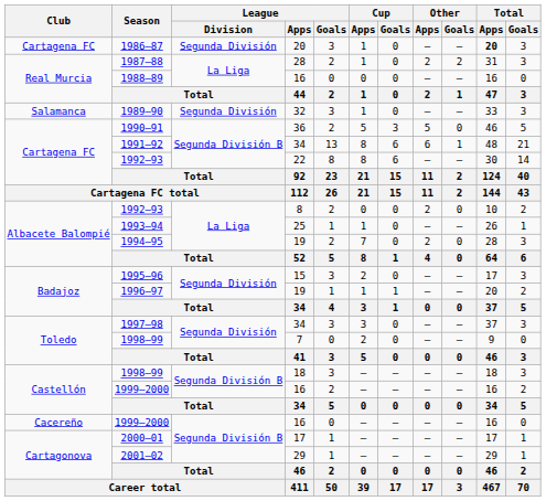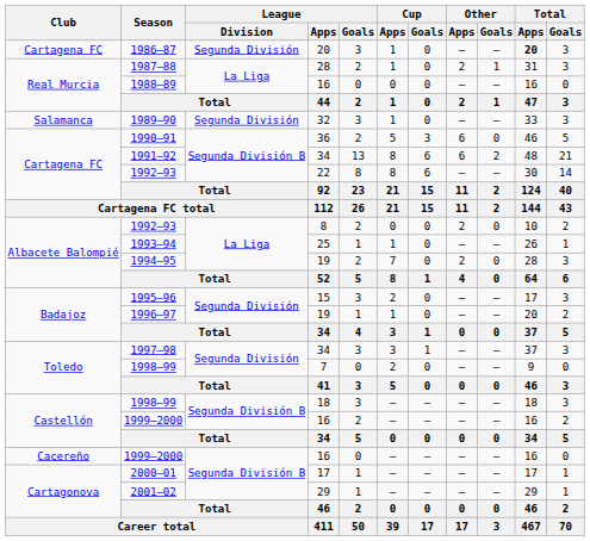 <table class="wikitable" style="text-align: center;">
 <tr>
 <th rowspan="2">Club</th>
 <th rowspan="2">Season</th>
 <th colspan="3">League</th>
 <th colspan="2">Cup</th>
 <th colspan="2">Other</th>
 <th colspan="2">Total</th>
 </tr>
 <tr>
 <th>Division</th>
 <th>Apps</th>
 <th>Goals</th>
 <th>Apps</th>
 <th>Goals</th>
 <th>Apps</th>
 <th>Goals</th>
 <th>Apps</th>
 <th>Goals</th>
 </tr>
 <tr>
 <td valign="center"><a href='#'>Cartagena FC</a></td>
 <td><a href='#'>1986–87</a></td>
 <td><a href='#'>Segunda División</a></td>
 <td>20</td>
 <td>3</td>
 <td>1</td>
 <td>0</td>
 <td>–</td>
 <td>–</td>
 <td><strong>20</strong></td>
 <td>3</td>
 </tr>
 <tr>
 <td rowspan="3" valign="center"><a href='#'>Real Murcia</a></td>
 <td><a href='#'>1987–88</a></td>
 <td rowspan="2"><a href='#'>La Liga</a></td>
 <td>28</td>
 <td>2</td>
 <td>1</td>
 <td>0</td>
 <td>2</td>
-<td>2</td>
+<td>1</td>
 <td>31</td>
 <td>3</td>
 </tr>
 <tr>
 <td><a href='#'>1988–89</a></td>
 <td>16</td>
 <td>0</td>
 <td>0</td>
 <td>0</td>
 <td>–</td>
 <td>–</td>
 <td>16</td>
 <td>0</td>
 </tr>
 <tr>
 <th colspan="2">Total</th>
 <th>44</th>
 <th>2</th>
 <th>1</th>
 <th>0</th>
 <th>2</th>
 <th>1</th>
 <th>47</th>
 <th>3</th>
 </tr>
 <tr>
 <td valign="center"><a href='#'>Salamanca</a></td>
 <td><a href='#'>1989–90</a></td>
 <td><a href='#'>Segunda División</a></td>
 <td>32</td>
 <td>3</td>
 <td>1</td>
 <td>0</td>
 <td>–</td>
 <td>–</td>
 <td>33</td>
 <td>3</td>
 </tr>
 <tr>
 <td rowspan="4" valign="center"><a href='#'>Cartagena FC</a></td>
 <td><a href='#'>1990–91</a></td>
 <td rowspan="3"><a href='#'>Segunda División B</a></td>
 <td>36</td>
 <td>2</td>
 <td>5</td>
 <td>3</td>
-<td>5</td>
+<td>6</td>
 <td>0</td>
 <td>46</td>
 <td>5</td>
 </tr>
 <tr>
 <td><a href='#'>1991–92</a></td>
 <td>34</td>
 <td>13</td>
 <td>8</td>
 <td>6</td>
 <td>6</td>
-<td>1</td>
+<td>2</td>
 <td>48</td>
 <td>21</td>
 </tr>
 <tr>
 <td><a href='#'>1992–93</a></td>
 <td>22</td>
 <td>8</td>
 <td>8</td>
 <td>6</td>
 <td>–</td>
 <td>–</td>
 <td>30</td>
 <td>14</td>
 </tr>
 <tr>
 <th colspan="2">Total</th>
 <th>92</th>
 <th>23</th>
 <th>21</th>
 <th>15</th>
 <th>11</th>
 <th>2</th>
 <th>124</th>
 <th>40</th>
 </tr>
 <tr>
 <th colspan="3">Cartagena FC total</th>
 <th>112</th>
 <th>26</th>
 <th>21</th>
 <th>15</th>
 <th>11</th>
 <th>2</th>
 <th>144</th>
 <th>43</th>
 </tr>
 <tr>
 <td rowspan="4" valign="center"><a href='#'>Albacete Balompié</a></td>
 <td><a href='#'>1992–93</a></td>
 <td rowspan="3"><a href='#'>La Liga</a></td>
 <td>8</td>
 <td>2</td>
 <td>0</td>
 <td>0</td>
 <td>2</td>
 <td>0</td>
 <td>10</td>
 <td>2</td>
 </tr>
 <tr>
 <td><a href='#'>1993–94</a></td>
 <td>25</td>
 <td>1</td>
 <td>1</td>
 <td>0</td>
 <td>–</td>
 <td>–</td>
 <td>26</td>
 <td>1</td>
 </tr>
 <tr>
 <td><a href='#'>1994–95</a></td>
 <td>19</td>
 <td>2</td>
 <td>7</td>
 <td>0</td>
 <td>2</td>
 <td>0</td>
 <td>28</td>
 <td>3</td>
 </tr>
 <tr>
 <th colspan="2">Total</th>
 <th>52</th>
 <th>5</th>
 <th>8</th>
 <th>1</th>
 <th>4</th>
 <th>0</th>
 <th>64</th>
 <th>6</th>
 </tr>
 <tr>
 <td rowspan="3" valign="center"><a href='#'>Badajoz</a></td>
 <td><a href='#'>1995–96</a></td>
 <td rowspan="2"><a href='#'>Segunda División</a></td>
 <td>15</td>
 <td>3</td>
 <td>2</td>
 <td>0</td>
 <td>–</td>
 <td>–</td>
 <td>17</td>
 <td>3</td>
 </tr>
 <tr>
 <td><a href='#'>1996–97</a></td>
 <td>19</td>
 <td>1</td>
 <td>1</td>
-<td>1</td>
+<td>0</td>
 <td>–</td>
 <td>–</td>
 <td>20</td>
 <td>2</td>
 </tr>
 <tr>
 <th colspan="2">Total</th>
 <th>34</th>
 <th>4</th>
 <th>3</th>
 <th>1</th>
 <th>0</th>
 <th>0</th>
 <th>37</th>
 <th>5</th>
 </tr>
 <tr>
 <td rowspan="3" valign="center"><a href='#'>Toledo</a></td>
 <td><a href='#'>1997–98</a></td>
 <td rowspan="2"><a href='#'>Segunda División</a></td>
 <td>34</td>
 <td>3</td>
 <td>3</td>
-<td>0</td>
+<td>1</td>
 <td>–</td>
 <td>–</td>
 <td>37</td>
 <td>3</td>
 </tr>
 <tr>
 <td><a href='#'>1998–99</a></td>
 <td>7</td>
 <td>0</td>
 <td>2</td>
 <td>0</td>
 <td>–</td>
 <td>–</td>
 <td>9</td>
 <td>0</td>
 </tr>
 <tr>
 <th colspan="2">Total</th>
 <th>41</th>
 <th>3</th>
 <th>5</th>
 <th>0</th>
 <th>0</th>
 <th>0</th>
 <th>46</th>
 <th>3</th>
 </tr>
 <tr>
 <td rowspan="3" valign="center"><a href='#'>Castellón</a></td>
 <td><a href='#'>1998–99</a></td>
 <td rowspan="2"><a href='#'>Segunda División B</a></td>
 <td>18</td>
 <td>3</td>
 <td>–</td>
 <td>–</td>
 <td>–</td>
 <td>–</td>
 <td>18</td>
 <td>3</td>
 </tr>
 <tr>
 <td><a href='#'>1999–2000</a></td>
 <td>16</td>
 <td>2</td>
 <td>–</td>
 <td>–</td>
 <td>–</td>
 <td>–</td>
 <td>16</td>
 <td>2</td>
 </tr>
 <tr>
 <th colspan="2">Total</th>
 <th>34</th>
 <th>5</th>
 <th>0</th>
 <th>0</th>
 <th>0</th>
 <th>0</th>
 <th>34</th>
 <th>5</th>
 </tr>
 <tr>
 <td valign="center"><a href='#'>Cacereño</a></td>
 <td><a href='#'>1999–2000</a></td>
 <td rowspan="3"><a href='#'>Segunda División B</a></td>
 <td>16</td>
 <td>0</td>
 <td>–</td>
 <td>–</td>
 <td>–</td>
 <td>–</td>
 <td>16</td>
 <td>0</td>
 </tr>
 <tr>
 <td rowspan="3" valign="center"><a href='#'>Cartagonova</a></td>
 <td><a href='#'>2000–01</a></td>
 <td>17</td>
 <td>1</td>
 <td>–</td>
 <td>–</td>
 <td>–</td>
 <td>–</td>
 <td>17</td>
 <td>1</td>
 </tr>
 <tr>
 <td><a href='#'>2001–02</a></td>
 <td>29</td>
 <td>1</td>
 <td>–</td>
 <td>–</td>
 <td>–</td>
 <td>–</td>
 <td>29</td>
 <td>1</td>
 </tr>
 <tr>
 <th colspan="2">Total</th>
 <th>46</th>
 <th>2</th>
 <th>0</th>
 <th>0</th>
 <th>0</th>
 <th>0</th>
 <th>46</th>
 <th>2</th>
 </tr>
 <tr>
 <th colspan="3">Career total</th>
 <th>411</th>
 <th>50</th>
 <th>39</th>
 <th>17</th>
 <th>17</th>
 <th>3</th>
 <th>467</th>
 <th>70</th>
 </tr>
 </table>
